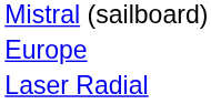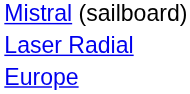 <table>
 <tr>
 <td><a href='#'>Mistral</a> (sailboard)<br></td>
+<td></td>
+<td></td>
+<td></td>
+</tr>
+<tr>
+<td><a href='#'>Laser Radial</a><br></td>
 <td></td>
 <td></td>
 <td></td>
 </tr>
 <tr>
 <td><a href='#'>Europe</a><br></td>
 <td></td>
 <td></td>
 <td></td>
 </tr>
-<tr>
-<td><a href='#'>Laser Radial</a><br></td>
-<td></td>
-<td></td>
-<td></td>
-</tr>
 </table>
